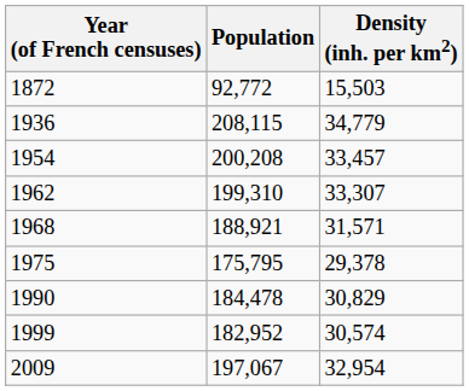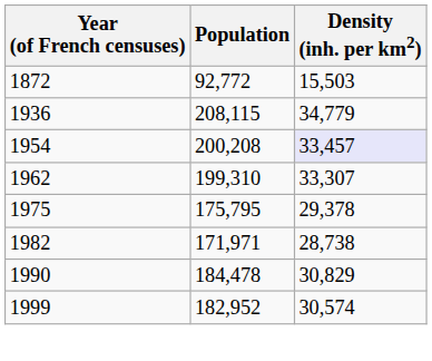 <table class="wikitable">
 <tr>
 <th>Year<br>(of French censuses)</th>
 <th>Population</th>
 <th>Density<br>(inh. per km<sup>2</sup>)</th>
 </tr>
 <tr>
 <td>1872</td>
 <td>92,772</td>
 <td>15,503</td>
 </tr>
 <tr>
 <td>1936 </td>
 <td>208,115</td>
 <td>34,779</td>
 </tr>
 <tr>
 <td>1954</td>
 <td>200,208</td>
-<td>33,457</td>
+<td style="background: lavender;">33,457</td>
 </tr>
 <tr>
 <td>1962</td>
 <td>199,310</td>
 <td>33,307</td>
 </tr>
 <tr>
-<td>1968</td>
-<td>188,921</td>
-<td>31,571</td>
-</tr>
-<tr>
 <td>1975</td>
 <td>175,795</td>
 <td>29,378</td>
+</tr>
+<tr>
+<td>1982</td>
+<td>171,971</td>
+<td>28,738</td>
 </tr>
 <tr>
 <td>1990</td>
 <td>184,478</td>
 <td>30,829</td>
 </tr>
 <tr>
 <td>1999</td>
 <td>182,952</td>
 <td>30,574</td>
 </tr>
-<tr>
-<td>2009</td>
-<td>197,067</td>
-<td>32,954</td>
-</tr>
 </table>
